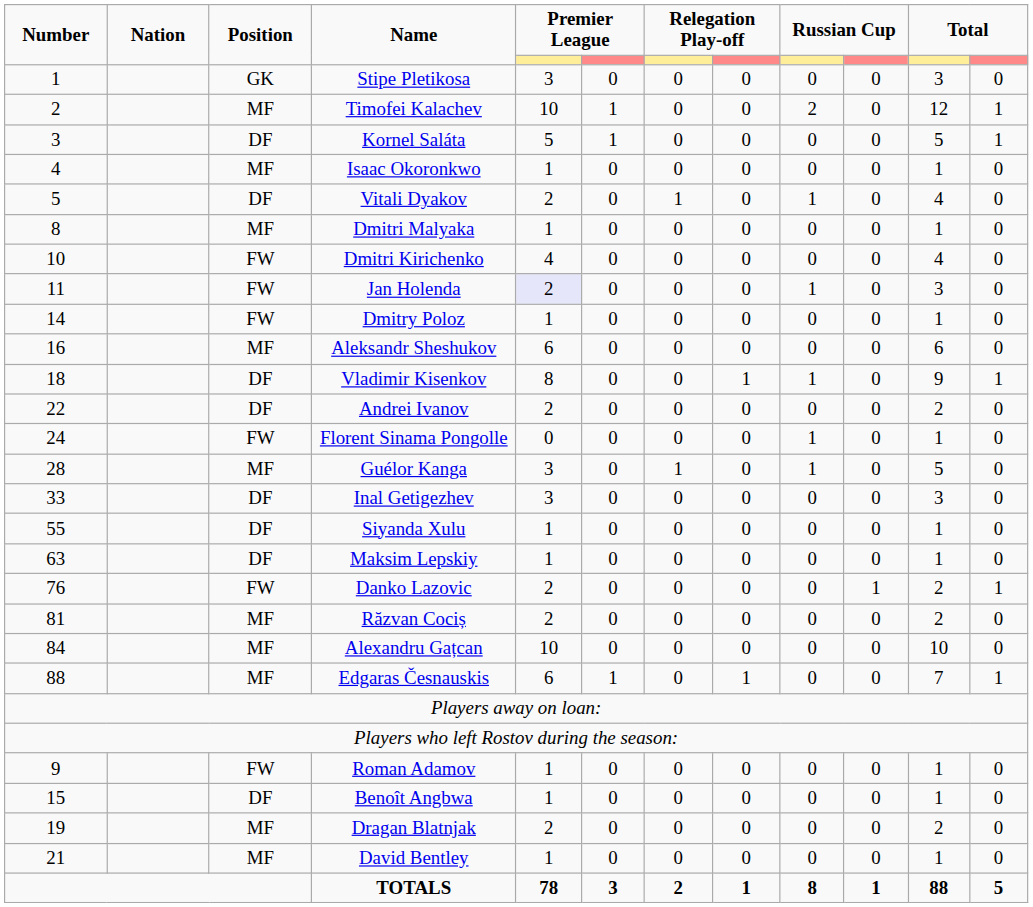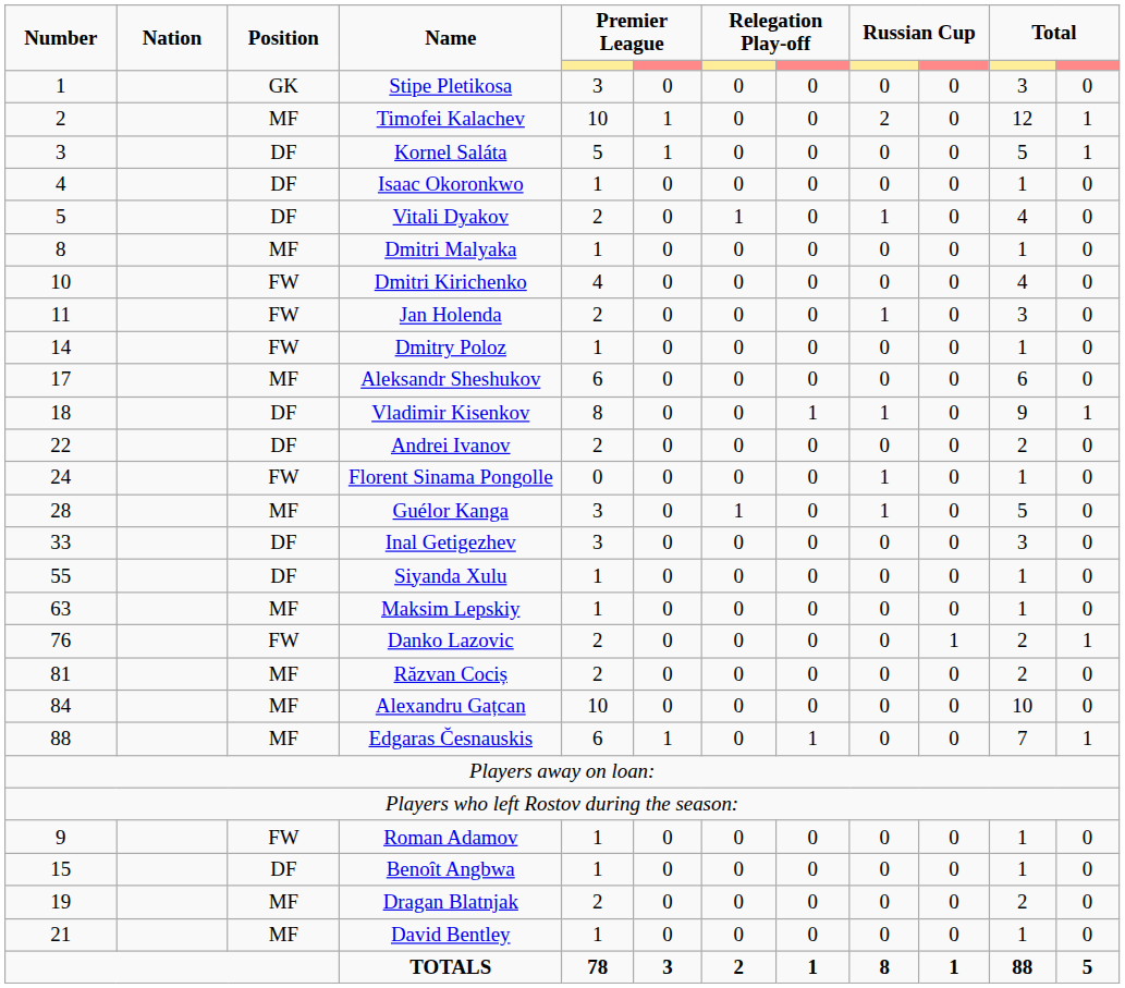 <table class="wikitable" style="font-size: 100%; text-align: center;">
 <tr>
 <td rowspan="2" width="10%" align="center"><strong>Number</strong></td>
 <td rowspan="2" width="10%" align="center"><strong>Nation</strong></td>
 <td rowspan="2" width="10%" align="center"><strong>Position</strong></td>
 <td rowspan="2" width="20%" align="center"><strong>Name</strong></td>
 <td colspan="2" align="center"><strong>Premier League</strong></td>
 <td colspan="2" align="center"><strong>Relegation Play-off</strong></td>
 <td colspan="2" align="center"><strong>Russian Cup</strong></td>
 <td colspan="2" align="center"><strong>Total</strong></td>
 </tr>
 <tr>
 <th width=60 style="background: #FFEE99"></th>
 <th width=60 style="background: #FF8888"></th>
 <th width=60 style="background: #FFEE99"></th>
 <th width=60 style="background: #FF8888"></th>
 <th width=60 style="background: #FFEE99"></th>
 <th width=60 style="background: #FF8888"></th>
 <th width=60 style="background: #FFEE99"></th>
 <th width=60 style="background: #FF8888"></th>
 </tr>
 <tr>
 <td>1</td>
 <td></td>
 <td>GK</td>
 <td><a href='#'>Stipe Pletikosa</a></td>
 <td>3</td>
 <td>0</td>
 <td>0</td>
 <td>0</td>
 <td>0</td>
 <td>0</td>
 <td>3</td>
 <td>0</td>
 </tr>
 <tr>
 <td>2</td>
 <td></td>
 <td>MF</td>
 <td><a href='#'>Timofei Kalachev</a></td>
 <td>10</td>
 <td>1</td>
 <td>0</td>
 <td>0</td>
 <td>2</td>
 <td>0</td>
 <td>12</td>
 <td>1</td>
 </tr>
 <tr>
 <td>3</td>
 <td></td>
 <td>DF</td>
 <td><a href='#'>Kornel Saláta</a></td>
 <td>5</td>
 <td>1</td>
 <td>0</td>
 <td>0</td>
 <td>0</td>
 <td>0</td>
 <td>5</td>
 <td>1</td>
 </tr>
 <tr>
 <td>4</td>
 <td></td>
-<td>MF</td>
+<td>DF</td>
 <td><a href='#'>Isaac Okoronkwo</a></td>
 <td>1</td>
 <td>0</td>
 <td>0</td>
 <td>0</td>
 <td>0</td>
 <td>0</td>
 <td>1</td>
 <td>0</td>
 </tr>
 <tr>
 <td>5</td>
 <td></td>
 <td>DF</td>
 <td><a href='#'>Vitali Dyakov</a></td>
 <td>2</td>
 <td>0</td>
 <td>1</td>
 <td>0</td>
 <td>1</td>
 <td>0</td>
 <td>4</td>
 <td>0</td>
 </tr>
 <tr>
 <td>8</td>
 <td></td>
 <td>MF</td>
 <td><a href='#'>Dmitri Malyaka</a></td>
 <td>1</td>
 <td>0</td>
 <td>0</td>
 <td>0</td>
 <td>0</td>
 <td>0</td>
 <td>1</td>
 <td>0</td>
 </tr>
 <tr>
 <td>10</td>
 <td></td>
 <td>FW</td>
 <td><a href='#'>Dmitri Kirichenko</a></td>
 <td>4</td>
 <td>0</td>
 <td>0</td>
 <td>0</td>
 <td>0</td>
 <td>0</td>
 <td>4</td>
 <td>0</td>
 </tr>
 <tr>
 <td>11</td>
 <td></td>
 <td>FW</td>
 <td><a href='#'>Jan Holenda</a></td>
-<td style="background: lavender;">2</td>
+<td>2</td>
 <td>0</td>
 <td>0</td>
 <td>0</td>
 <td>1</td>
 <td>0</td>
 <td>3</td>
 <td>0</td>
 </tr>
 <tr>
 <td>14</td>
 <td></td>
 <td>FW</td>
 <td><a href='#'>Dmitry Poloz</a></td>
 <td>1</td>
 <td>0</td>
 <td>0</td>
 <td>0</td>
 <td>0</td>
 <td>0</td>
 <td>1</td>
 <td>0</td>
 </tr>
 <tr>
-<td>16</td>
+<td>17</td>
 <td></td>
 <td>MF</td>
 <td><a href='#'>Aleksandr Sheshukov</a></td>
 <td>6</td>
 <td>0</td>
 <td>0</td>
 <td>0</td>
 <td>0</td>
 <td>0</td>
 <td>6</td>
 <td>0</td>
 </tr>
 <tr>
 <td>18</td>
 <td></td>
 <td>DF</td>
 <td><a href='#'>Vladimir Kisenkov</a></td>
 <td>8</td>
 <td>0</td>
 <td>0</td>
 <td>1</td>
 <td>1</td>
 <td>0</td>
 <td>9</td>
 <td>1</td>
 </tr>
 <tr>
 <td>22</td>
 <td></td>
 <td>DF</td>
 <td><a href='#'>Andrei Ivanov</a></td>
 <td>2</td>
 <td>0</td>
 <td>0</td>
 <td>0</td>
 <td>0</td>
 <td>0</td>
 <td>2</td>
 <td>0</td>
 </tr>
 <tr>
 <td>24</td>
 <td></td>
 <td>FW</td>
 <td><a href='#'>Florent Sinama Pongolle</a></td>
 <td>0</td>
 <td>0</td>
 <td>0</td>
 <td>0</td>
 <td>1</td>
 <td>0</td>
 <td>1</td>
 <td>0</td>
 </tr>
 <tr>
 <td>28</td>
 <td></td>
 <td>MF</td>
 <td><a href='#'>Guélor Kanga</a></td>
 <td>3</td>
 <td>0</td>
 <td>1</td>
 <td>0</td>
 <td>1</td>
 <td>0</td>
 <td>5</td>
 <td>0</td>
 </tr>
 <tr>
 <td>33</td>
 <td></td>
 <td>DF</td>
 <td><a href='#'>Inal Getigezhev</a></td>
 <td>3</td>
 <td>0</td>
 <td>0</td>
 <td>0</td>
 <td>0</td>
 <td>0</td>
 <td>3</td>
 <td>0</td>
 </tr>
 <tr>
 <td>55</td>
 <td></td>
 <td>DF</td>
 <td><a href='#'>Siyanda Xulu</a></td>
 <td>1</td>
 <td>0</td>
 <td>0</td>
 <td>0</td>
 <td>0</td>
 <td>0</td>
 <td>1</td>
 <td>0</td>
 </tr>
 <tr>
 <td>63</td>
 <td></td>
-<td>DF</td>
+<td>MF</td>
 <td><a href='#'>Maksim Lepskiy</a></td>
 <td>1</td>
 <td>0</td>
 <td>0</td>
 <td>0</td>
 <td>0</td>
 <td>0</td>
 <td>1</td>
 <td>0</td>
 </tr>
 <tr>
 <td>76</td>
 <td></td>
 <td>FW</td>
 <td><a href='#'>Danko Lazovic</a></td>
 <td>2</td>
 <td>0</td>
 <td>0</td>
 <td>0</td>
 <td>0</td>
 <td>1</td>
 <td>2</td>
 <td>1</td>
 </tr>
 <tr>
 <td>81</td>
 <td></td>
 <td>MF</td>
 <td><a href='#'>Răzvan Cociș</a></td>
 <td>2</td>
 <td>0</td>
 <td>0</td>
 <td>0</td>
 <td>0</td>
 <td>0</td>
 <td>2</td>
 <td>0</td>
 </tr>
 <tr>
 <td>84</td>
 <td></td>
 <td>MF</td>
 <td><a href='#'>Alexandru Gațcan</a></td>
 <td>10</td>
 <td>0</td>
 <td>0</td>
 <td>0</td>
 <td>0</td>
 <td>0</td>
 <td>10</td>
 <td>0</td>
 </tr>
 <tr>
 <td>88</td>
 <td></td>
 <td>MF</td>
 <td><a href='#'>Edgaras Česnauskis</a></td>
 <td>6</td>
 <td>1</td>
 <td>0</td>
 <td>1</td>
 <td>0</td>
 <td>0</td>
 <td>7</td>
 <td>1</td>
 </tr>
 <tr>
 <td colspan="14"><em>Players away on loan:</em></td>
 </tr>
 <tr>
 <td colspan="14"><em>Players who left Rostov during the season:</em></td>
 </tr>
 <tr>
 <td>9</td>
 <td></td>
 <td>FW</td>
 <td><a href='#'>Roman Adamov</a></td>
 <td>1</td>
 <td>0</td>
 <td>0</td>
 <td>0</td>
 <td>0</td>
 <td>0</td>
 <td>1</td>
 <td>0</td>
 </tr>
 <tr>
 <td>15</td>
 <td></td>
 <td>DF</td>
 <td><a href='#'>Benoît Angbwa</a></td>
 <td>1</td>
 <td>0</td>
 <td>0</td>
 <td>0</td>
 <td>0</td>
 <td>0</td>
 <td>1</td>
 <td>0</td>
 </tr>
 <tr>
 <td>19</td>
 <td></td>
 <td>MF</td>
 <td><a href='#'>Dragan Blatnjak</a></td>
 <td>2</td>
 <td>0</td>
 <td>0</td>
 <td>0</td>
 <td>0</td>
 <td>0</td>
 <td>2</td>
 <td>0</td>
 </tr>
 <tr>
 <td>21</td>
 <td></td>
 <td>MF</td>
 <td><a href='#'>David Bentley</a></td>
 <td>1</td>
 <td>0</td>
 <td>0</td>
 <td>0</td>
 <td>0</td>
 <td>0</td>
 <td>1</td>
 <td>0</td>
 </tr>
 <tr>
 <td colspan="3"></td>
 <td><strong>TOTALS</strong></td>
 <td><strong>78</strong></td>
 <td><strong>3</strong></td>
 <td><strong>2</strong></td>
 <td><strong>1</strong></td>
 <td><strong>8</strong></td>
 <td><strong>1</strong></td>
 <td><strong>88</strong></td>
 <td><strong>5</strong></td>
 </tr>
 </table>
